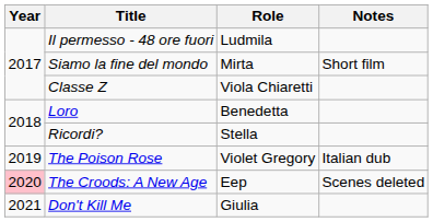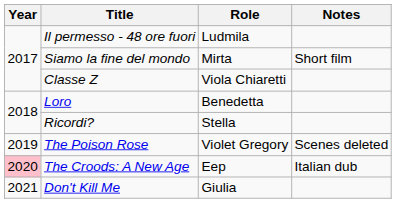 <table class="wikitable">
 <tr>
 <th>Year</th>
 <th>Title</th>
 <th>Role</th>
 <th>Notes</th>
 </tr>
 <tr>
 <td rowspan="3">2017</td>
 <td><em>Il permesso - 48 ore fuori</em></td>
 <td>Ludmila</td>
 <td></td>
 </tr>
 <tr>
 <td><em>Siamo la fine del mondo</em></td>
 <td>Mirta</td>
 <td>Short film</td>
 </tr>
 <tr>
 <td><em>Classe Z</em></td>
 <td>Viola Chiaretti</td>
 <td></td>
 </tr>
 <tr>
 <td rowspan="2">2018</td>
 <td><em><a href='#'>Loro</a></em></td>
 <td>Benedetta</td>
 <td></td>
 </tr>
 <tr>
 <td><em>Ricordi?</em></td>
 <td>Stella</td>
 <td></td>
 </tr>
 <tr>
 <td>2019</td>
 <td><em><a href='#'>The Poison Rose</a></em></td>
 <td>Violet Gregory</td>
-<td>Italian dub</td>
+<td>Scenes deleted</td>
 </tr>
 <tr>
 <td style="background: pink;">2020</td>
 <td><em><a href='#'>The Croods: A New Age</a></em></td>
 <td>Eep</td>
-<td>Scenes deleted</td>
+<td>Italian dub</td>
 </tr>
 <tr>
 <td>2021</td>
 <td><em><a href='#'>Don't Kill Me</a></em></td>
 <td>Giulia</td>
 <td></td>
 </tr>
 </table>
